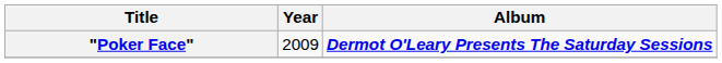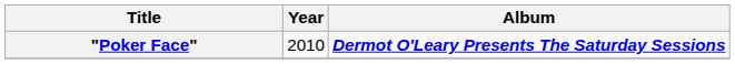 <table class="wikitable plainrowheaders" style="text-align:center;" border="1">
 <tr>
 <th scope="col" style="width:16em;">Title</th>
 <th scope="col">Year</th>
 <th scope="col">Album</th>
 </tr>
 <tr>
 <th scope="row">"<a href='#'>Poker Face</a>"</th>
-<td>2009</td>
+<td>2010</td>
 <td><strong><em><a href='#'>Dermot O'Leary Presents The Saturday Sessions</a></em></strong></td>
 </tr>
 <tr>
 </tr>
 </table>
